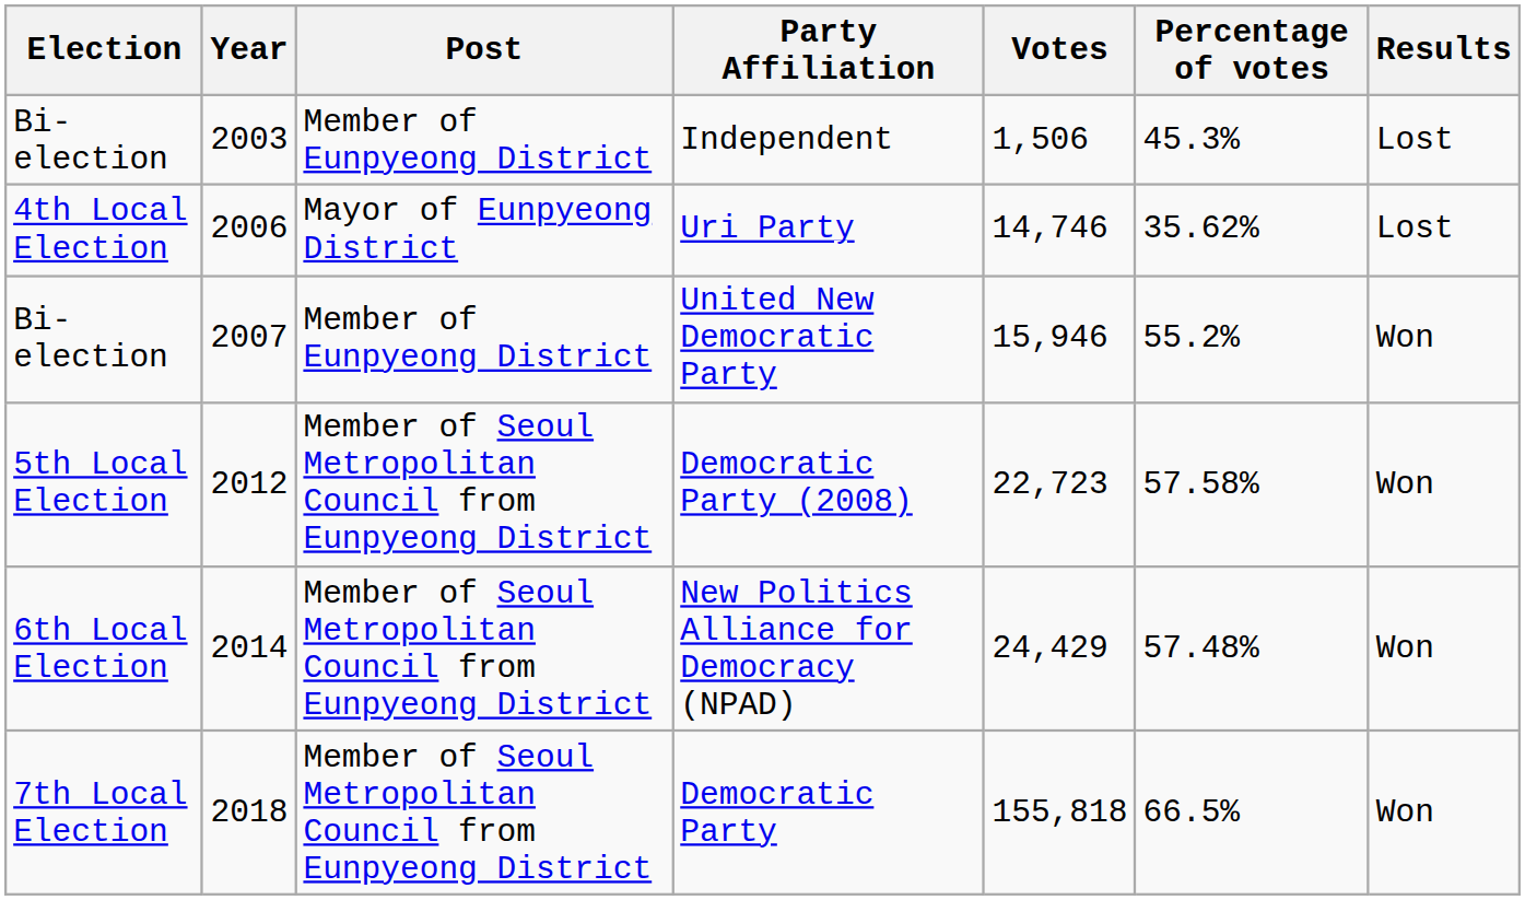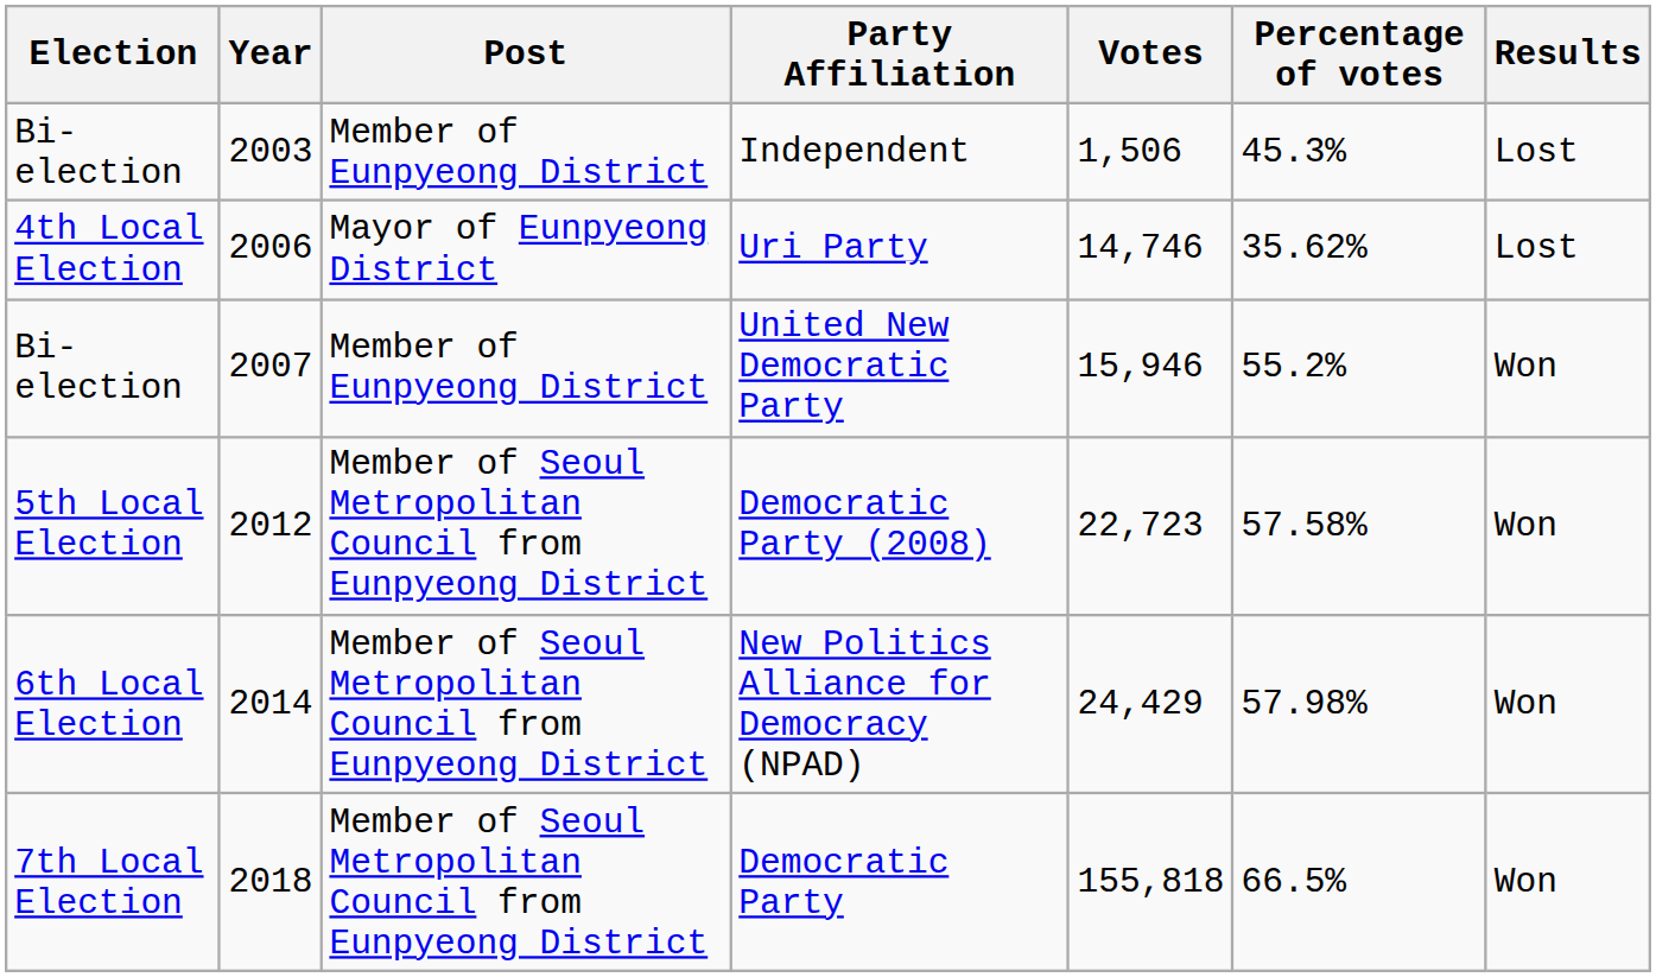 <table class="wikitable">
 <tr>
 <th>Election</th>
 <th>Year</th>
 <th>Post</th>
 <th>Party Affiliation</th>
 <th>Votes</th>
 <th>Percentage of votes</th>
 <th>Results</th>
 </tr>
 <tr>
 <td>Bi-election</td>
 <td>2003</td>
 <td>Member of <a href='#'>Eunpyeong District</a></td>
 <td>Independent</td>
 <td>1,506</td>
 <td>45.3%</td>
 <td>Lost</td>
 </tr>
 <tr>
 <td><a href='#'>4th Local Election</a></td>
 <td>2006</td>
 <td>Mayor of <a href='#'>Eunpyeong District</a></td>
 <td><a href='#'>Uri Party</a></td>
 <td>14,746</td>
 <td>35.62%</td>
 <td>Lost</td>
 </tr>
 <tr>
 <td>Bi-election</td>
 <td>2007</td>
 <td>Member of <a href='#'>Eunpyeong District</a></td>
 <td><a href='#'>United New Democratic Party</a></td>
 <td>15,946</td>
 <td>55.2%</td>
 <td>Won</td>
 </tr>
 <tr>
 <td><a href='#'>5th Local Election</a></td>
 <td>2012</td>
 <td>Member of <a href='#'>Seoul Metropolitan Council</a> from <a href='#'>Eunpyeong District</a></td>
 <td><a href='#'>Democratic Party (2008)</a></td>
 <td>22,723</td>
 <td>57.58%</td>
 <td>Won</td>
 </tr>
 <tr>
 <td><a href='#'>6th Local Election</a></td>
 <td>2014</td>
 <td>Member of <a href='#'>Seoul Metropolitan Council</a> from <a href='#'>Eunpyeong District</a></td>
 <td><a href='#'>New Politics Alliance for Democracy</a> (NPAD)</td>
 <td>24,429</td>
-<td>57.48%</td>
+<td>57.98%</td>
 <td>Won</td>
 </tr>
 <tr>
 <td><a href='#'>7th Local Election</a></td>
 <td>2018</td>
 <td>Member of <a href='#'>Seoul Metropolitan Council</a> from <a href='#'>Eunpyeong District</a></td>
 <td><a href='#'>Democratic Party</a></td>
 <td>155,818</td>
 <td>66.5%</td>
 <td>Won</td>
 </tr>
 </table>
